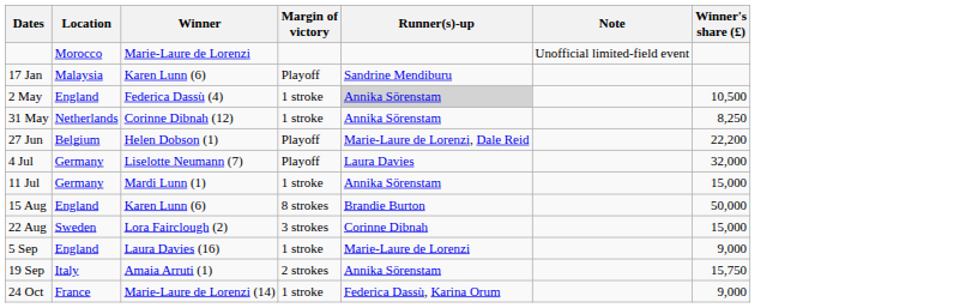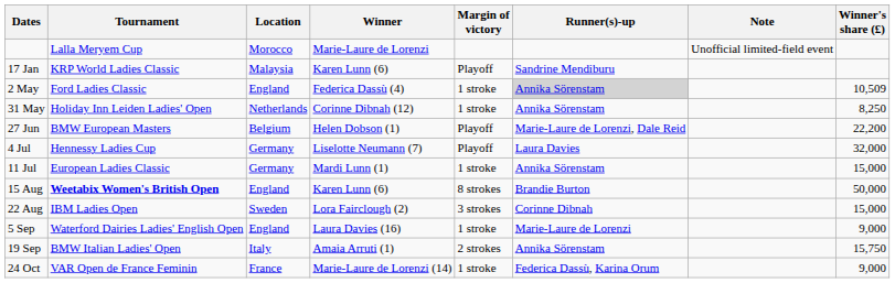 <table class="wikitable" style="font-size:95%">
 <tr>
 <th>Dates</th>
+<th>Tournament</th>
 <th>Location</th>
 <th>Winner</th>
 <th>Margin of<br>victory</th>
 <th>Runner(s)-up</th>
 <th>Note</th>
 <th>Winner's<br>share (£)</th>
 </tr>
 <tr>
 <td></td>
+<td><a href='#'>Lalla Meryem Cup</a></td>
 <td><a href='#'>Morocco</a></td>
 <td> <a href='#'>Marie-Laure de Lorenzi</a></td>
 <td></td>
 <td></td>
 <td>Unofficial limited-field event</td>
 <td></td>
 </tr>
 <tr>
 <td>17 Jan</td>
+<td><a href='#'>KRP World Ladies Classic</a></td>
 <td><a href='#'>Malaysia</a></td>
 <td> <a href='#'>Karen Lunn</a> (6)</td>
 <td>Playoff</td>
 <td> <a href='#'>Sandrine Mendiburu</a></td>
 <td></td>
 <td></td>
 </tr>
 <tr>
 <td>2 May</td>
+<td><a href='#'>Ford Ladies Classic</a></td>
 <td><a href='#'>England</a></td>
 <td> <a href='#'>Federica Dassù</a> (4)</td>
 <td>1 stroke</td>
 <td style="background: lightgrey;"> <a href='#'>Annika Sörenstam</a></td>
 <td></td>
-<td align=right>10,500</td>
+<td align=right>10,509</td>
 </tr>
 <tr>
 <td>31 May</td>
+<td><a href='#'>Holiday Inn Leiden Ladies' Open</a></td>
 <td><a href='#'>Netherlands</a></td>
 <td> <a href='#'>Corinne Dibnah</a> (12)</td>
 <td>1 stroke</td>
 <td> <a href='#'>Annika Sörenstam</a></td>
 <td></td>
 <td align=right>8,250</td>
 </tr>
 <tr>
 <td>27 Jun</td>
+<td><a href='#'>BMW European Masters</a></td>
 <td><a href='#'>Belgium</a></td>
 <td> <a href='#'>Helen Dobson</a> (1)</td>
 <td>Playoff</td>
 <td> <a href='#'>Marie-Laure de Lorenzi</a>,  <a href='#'>Dale Reid</a></td>
 <td></td>
 <td align=right>22,200</td>
 </tr>
 <tr>
 <td>4 Jul</td>
+<td><a href='#'>Hennessy Ladies Cup</a></td>
 <td><a href='#'>Germany</a></td>
 <td> <a href='#'>Liselotte Neumann</a> (7)</td>
 <td>Playoff</td>
 <td> <a href='#'>Laura Davies</a></td>
 <td></td>
 <td align=right>32,000</td>
 </tr>
 <tr>
 <td>11 Jul</td>
+<td><a href='#'>European Ladies Classic</a></td>
 <td><a href='#'>Germany</a></td>
 <td> <a href='#'>Mardi Lunn</a> (1)</td>
 <td>1 stroke</td>
 <td> <a href='#'>Annika Sörenstam</a></td>
 <td></td>
 <td align=right>15,000</td>
 </tr>
 <tr>
 <td>15 Aug</td>
+<td><strong><a href='#'>Weetabix Women's British Open</a></strong></td>
 <td><a href='#'>England</a></td>
 <td> <a href='#'>Karen Lunn</a> (6)</td>
 <td>8 strokes</td>
 <td> <a href='#'>Brandie Burton</a></td>
 <td></td>
 <td align=right>50,000</td>
 </tr>
 <tr>
 <td>22 Aug</td>
+<td><a href='#'>IBM Ladies Open</a></td>
 <td><a href='#'>Sweden</a></td>
 <td> <a href='#'>Lora Fairclough</a> (2)</td>
 <td>3 strokes</td>
 <td> <a href='#'>Corinne Dibnah</a></td>
 <td></td>
 <td align=right>15,000</td>
 </tr>
 <tr>
 <td>5 Sep</td>
+<td><a href='#'>Waterford Dairies Ladies' English Open</a></td>
 <td><a href='#'>England</a></td>
 <td> <a href='#'>Laura Davies</a> (16)</td>
 <td>1 stroke</td>
 <td> <a href='#'>Marie-Laure de Lorenzi</a></td>
 <td></td>
 <td align=right>9,000</td>
 </tr>
 <tr>
 <td>19 Sep</td>
+<td><a href='#'>BMW Italian Ladies' Open</a></td>
 <td><a href='#'>Italy</a></td>
 <td> <a href='#'>Amaia Arruti</a> (1)</td>
 <td>2 strokes</td>
 <td> <a href='#'>Annika Sörenstam</a></td>
 <td></td>
 <td align=right>15,750</td>
 </tr>
 <tr>
 <td>24 Oct</td>
+<td><a href='#'>VAR Open de France Feminin</a></td>
 <td><a href='#'>France</a></td>
 <td> <a href='#'>Marie-Laure de Lorenzi</a> (14)</td>
 <td>1 stroke</td>
 <td> <a href='#'>Federica Dassù</a>,  <a href='#'>Karina Orum</a></td>
 <td></td>
 <td align=right>9,000</td>
 </tr>
 </table>
